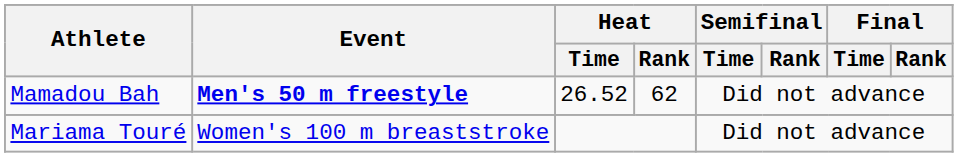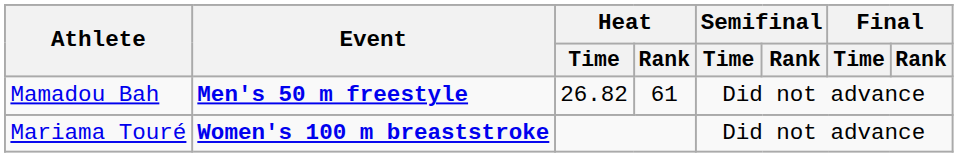 <table class=wikitable style="font-size:90%">
 <tr>
 <th rowspan="2">Athlete</th>
 <th rowspan="2">Event</th>
 <th colspan="2">Heat</th>
 <th colspan="2">Semifinal</th>
 <th colspan="2">Final</th>
 </tr>
 <tr style="font-size:95%">
 <th>Time</th>
 <th>Rank</th>
 <th>Time</th>
 <th>Rank</th>
 <th>Time</th>
 <th>Rank</th>
 </tr>
 <tr align=center>
 <td align=left><a href='#'>Mamadou Bah</a></td>
 <td align=left><strong><a href='#'>Men's 50 m freestyle</a></strong></td>
-<td>26.52</td>
-<td>62</td>
+<td>26.82</td>
+<td>61</td>
 <td colspan="4">Did not advance</td>
 </tr>
 <tr align=center>
 <td align=left><a href='#'>Mariama Touré</a></td>
-<td align=left><a href='#'>Women's 100 m breaststroke</a></td>
+<td align=left><strong><a href='#'>Women's 100 m breaststroke</a></strong></td>
 <td colspan="2"></td>
 <td colspan="4">Did not advance</td>
 </tr>
 </table>
